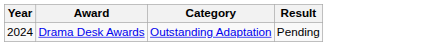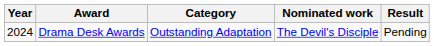 <table class="wikitable">
 <tr>
 <th><strong>Year</strong></th>
 <th><strong>Award</strong></th>
 <th><strong>Category</strong></th>
+<th>Nominated work</th>
 <th><strong>Result</strong></th>
 </tr>
 <tr>
 <td>2024</td>
 <td><a href='#'>Drama Desk Awards</a></td>
 <td><a href='#'>Outstanding Adaptation</a></td>
+<td><a href='#'>The Devil's Disciple</a></td>
 <td>Pending</td>
 </tr>
 </table>
